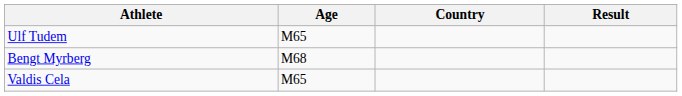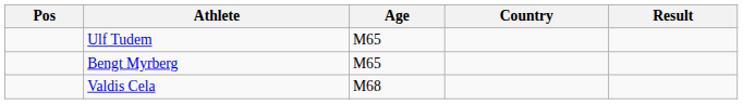 <table class="wikitable"  style="text-align:center; width:50%;">
 <tr>
+<th>Pos</th>
 <th>Athlete</th>
 <th>Age</th>
 <th>Country</th>
 <th>Result</th>
 </tr>
 <tr>
+<td align=center></td>
 <td align=left><a href='#'>Ulf Tudem</a></td>
 <td align=left>M65</td>
 <td align=left></td>
 <td></td>
 </tr>
 <tr>
+<td align=center></td>
 <td align=left><a href='#'>Bengt Myrberg</a></td>
+<td align=left>M65</td>
+<td align=left></td>
+<td></td>
+</tr>
+<tr>
+<td align=center></td>
+<td align=left><a href='#'>Valdis Cela</a></td>
 <td align=left>M68</td>
 <td align=left></td>
 <td></td>
 </tr>
-<tr>
-<td align=left><a href='#'>Valdis Cela</a></td>
-<td align=left>M65</td>
-<td align=left></td>
-<td></td>
-</tr>
 </table>
